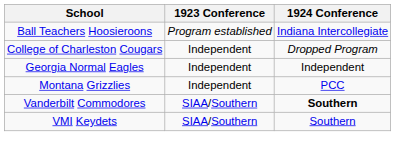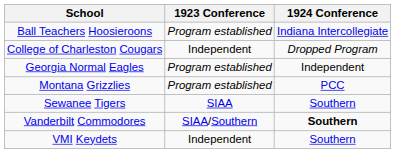 <table class="wikitable sortable">
 <tr>
 <th>School</th>
 <th>1923 Conference</th>
 <th>1924 Conference</th>
 </tr>
 <tr style="text-align:center;">
 <td><a href='#'>Ball Teachers</a> <a href='#'>Hoosieroons</a></td>
 <td><em>Program established</em></td>
 <td><a href='#'>Indiana Intercollegiate</a></td>
 </tr>
 <tr style="text-align:center;">
 <td><a href='#'>College of Charleston</a> <a href='#'>Cougars</a></td>
 <td>Independent</td>
 <td><em>Dropped Program</em></td>
 </tr>
 <tr style="text-align:center;">
 <td><a href='#'>Georgia Normal</a> <a href='#'>Eagles</a></td>
-<td>Independent</td>
+<td><em>Program established</em></td>
 <td>Independent</td>
 </tr>
 <tr style="text-align:center;">
 <td><a href='#'>Montana</a> <a href='#'>Grizzlies</a></td>
-<td>Independent</td>
+<td><em>Program established</em></td>
 <td><a href='#'>PCC</a></td>
+</tr>
+<tr style="text-align:center;">
+<td><a href='#'>Sewanee</a> <a href='#'>Tigers</a></td>
+<td><a href='#'>SIAA</a></td>
+<td><a href='#'>Southern</a></td>
 </tr>
 <tr style="text-align:center;">
 <td><a href='#'>Vanderbilt</a> <a href='#'>Commodores</a></td>
 <td><a href='#'>SIAA</a>/<a href='#'>Southern</a></td>
 <td><strong>Southern</strong></td>
 </tr>
 <tr style="text-align:center;">
 <td><a href='#'>VMI</a> <a href='#'>Keydets</a></td>
-<td><a href='#'>SIAA</a>/<a href='#'>Southern</a></td>
+<td>Independent</td>
 <td><a href='#'>Southern</a></td>
 </tr>
 </table>
